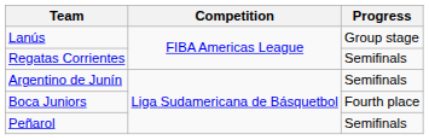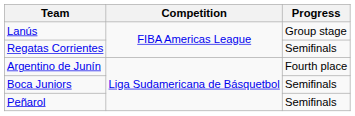 <table class="wikitable">
 <tr>
 <th>Team</th>
 <th>Competition</th>
 <th>Progress</th>
 </tr>
 <tr>
 <td><a href='#'>Lanús</a></td>
 <td rowspan="2" align="center"><a href='#'>FIBA Americas League</a></td>
 <td>Group stage</td>
 </tr>
 <tr>
 <td><a href='#'>Regatas Corrientes</a></td>
 <td>Semifinals</td>
 </tr>
 <tr>
 <td><a href='#'>Argentino de Junín</a></td>
 <td rowspan=3 align=center><a href='#'>Liga Sudamericana de Básquetbol</a></td>
-<td>Semifinals</td>
+<td>Fourth place</td>
 </tr>
 <tr>
 <td><a href='#'>Boca Juniors</a></td>
-<td>Fourth place</td>
+<td>Semifinals</td>
 </tr>
 <tr>
 <td><a href='#'>Peñarol</a></td>
 <td>Semifinals</td>
 </tr>
 </table>
